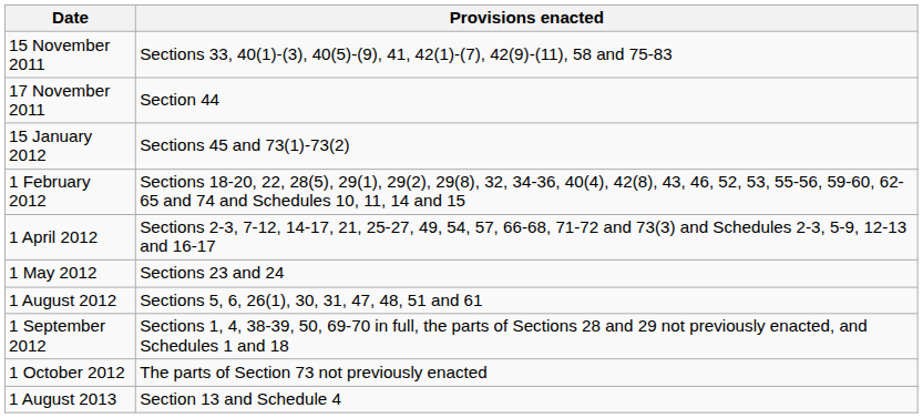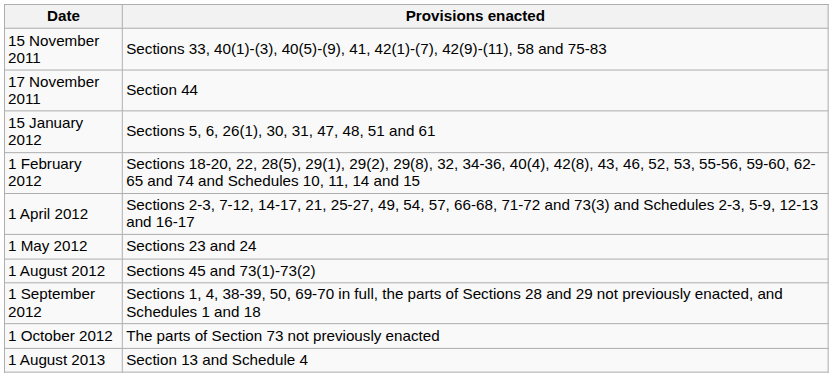 <table class="wikitable">
 <tr>
 <th>Date</th>
 <th>Provisions enacted</th>
 </tr>
 <tr>
 <td>15 November 2011</td>
 <td>Sections 33, 40(1)-(3), 40(5)-(9), 41, 42(1)-(7), 42(9)-(11), 58 and 75-83</td>
 </tr>
 <tr>
 <td>17 November 2011</td>
 <td>Section 44</td>
 </tr>
 <tr>
 <td>15 January 2012</td>
-<td>Sections 45 and 73(1)-73(2)</td>
+<td>Sections 5, 6, 26(1), 30, 31, 47, 48, 51 and 61</td>
 </tr>
 <tr>
 <td>1 February 2012</td>
 <td>Sections 18-20, 22, 28(5), 29(1), 29(2), 29(8), 32, 34-36, 40(4), 42(8), 43, 46, 52, 53, 55-56, 59-60, 62-65 and 74 and Schedules 10, 11, 14 and 15</td>
 </tr>
 <tr>
 <td>1 April 2012</td>
 <td>Sections 2-3, 7-12, 14-17, 21, 25-27, 49, 54, 57, 66-68, 71-72 and 73(3) and Schedules 2-3, 5-9, 12-13 and 16-17</td>
 </tr>
 <tr>
 <td>1 May 2012</td>
 <td>Sections 23 and 24</td>
 </tr>
 <tr>
 <td>1 August 2012</td>
-<td>Sections 5, 6, 26(1), 30, 31, 47, 48, 51 and 61</td>
+<td>Sections 45 and 73(1)-73(2)</td>
 </tr>
 <tr>
 <td>1 September 2012</td>
 <td>Sections 1, 4, 38-39, 50, 69-70 in full, the parts of Sections 28 and 29 not previously enacted, and Schedules 1 and 18</td>
 </tr>
 <tr>
 <td>1 October 2012</td>
 <td>The parts of Section 73 not previously enacted</td>
 </tr>
 <tr>
 <td>1 August 2013</td>
 <td>Section 13 and Schedule 4</td>
 </tr>
 </table>
